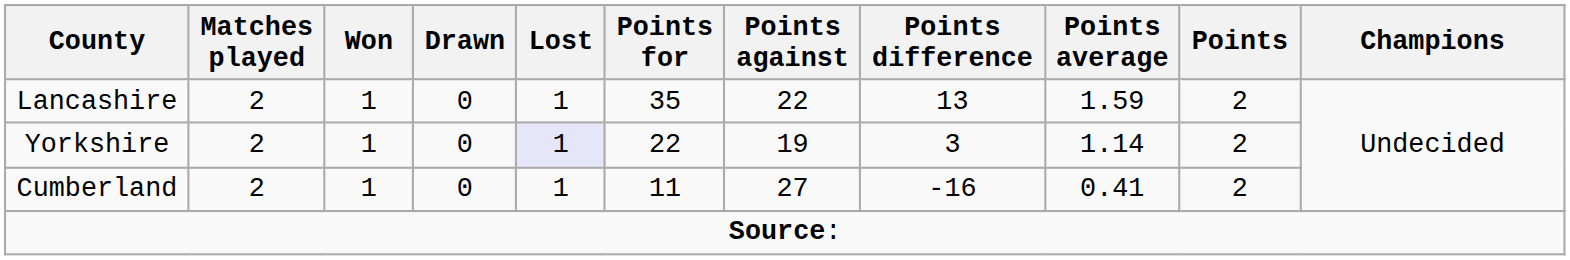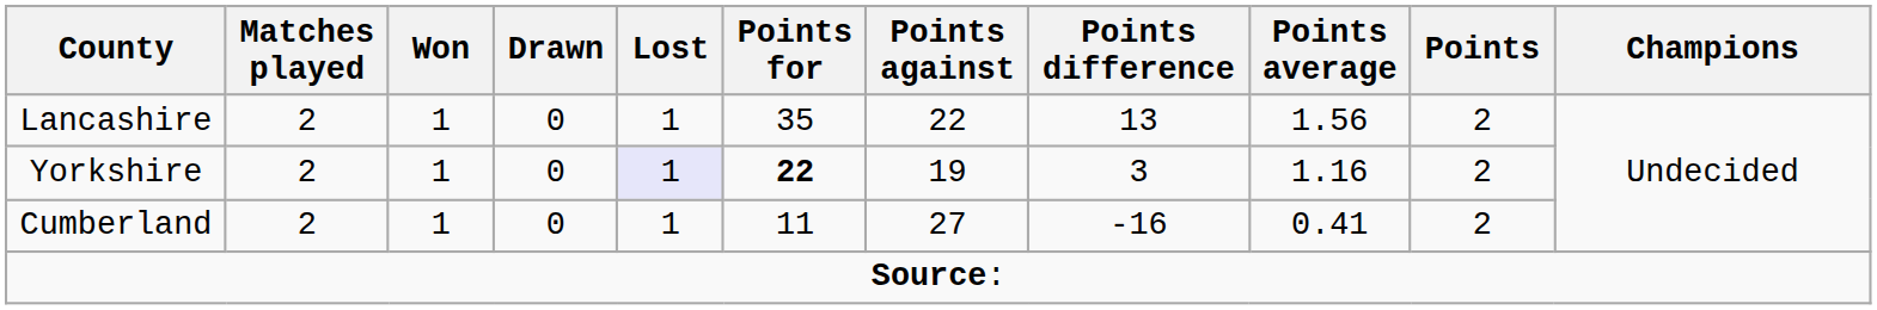 <table class="wikitable plainrowheaders" style="text-align: center; width: 60%">
 <tr>
 <th scope="col" style="width: 5%;">County</th>
 <th scope="col" style="width: 5%;">Matches played</th>
 <th scope="col" style="width: 5%;">Won</th>
 <th scope="col" style="width: 5%;">Drawn</th>
 <th scope="col" style="width: 5%;">Lost</th>
 <th scope="col" style="width: 5%;">Points for</th>
 <th scope="col" style="width: 5%;">Points against</th>
 <th scope="col" style="width: 5%;">Points difference</th>
 <th scope="col" style="width: 5%;">Points average</th>
 <th scope="col" style="width: 5%;">Points</th>
 <th scope="col" style="width: 15%;">Champions</th>
 </tr>
 <tr>
 <td>Lancashire</td>
 <td>2</td>
 <td>1</td>
 <td>0</td>
 <td>1</td>
 <td>35</td>
 <td>22</td>
 <td>13</td>
-<td>1.59</td>
+<td>1.56</td>
 <td>2</td>
 <td rowspan="3">Undecided</td>
 </tr>
 <tr>
 <td>Yorkshire</td>
 <td>2</td>
 <td>1</td>
 <td>0</td>
 <td style="background: lavender;">1</td>
-<td>22</td>
+<td><strong>22</strong></td>
 <td>19</td>
 <td>3</td>
-<td>1.14</td>
+<td>1.16</td>
 <td>2</td>
 </tr>
 <tr>
 <td>Cumberland</td>
 <td>2</td>
 <td>1</td>
 <td>0</td>
 <td>1</td>
 <td>11</td>
 <td>27</td>
 <td>-16</td>
 <td>0.41</td>
 <td>2</td>
 </tr>
 <tr>
 <td colspan="11"><strong>Source</strong>:</td>
 </tr>
 </table>
